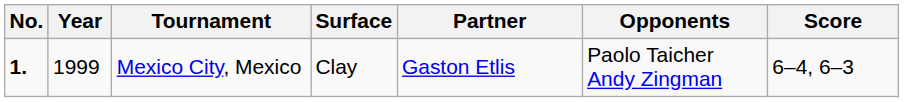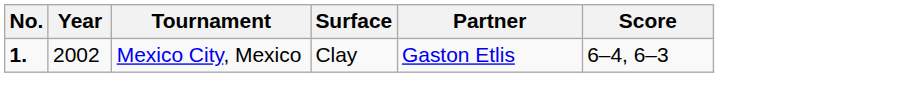 <table class="sortable wikitable" style=font-size:97%>
 <tr>
 <th style="width:20px" class="unsortable">No.</th>
 <th style="width:40px">Year</th>
 <th style="width:140px">Tournament</th>
 <th style="width:50px">Surface</th>
 <th style="width:130px">Partner</th>
-<th style="width:130px">Opponents</th>
 <th style="width:90px" class="unsortable">Score</th>
 </tr>
 <tr>
 <td><strong>1.</strong></td>
-<td>1999</td>
+<td>2002</td>
 <td><a href='#'>Mexico City</a>, Mexico</td>
 <td>Clay</td>
 <td> <a href='#'>Gaston Etlis</a></td>
-<td> Paolo Taicher<br> <a href='#'>Andy Zingman</a></td>
 <td>6–4, 6–3</td>
 </tr>
 </table>
